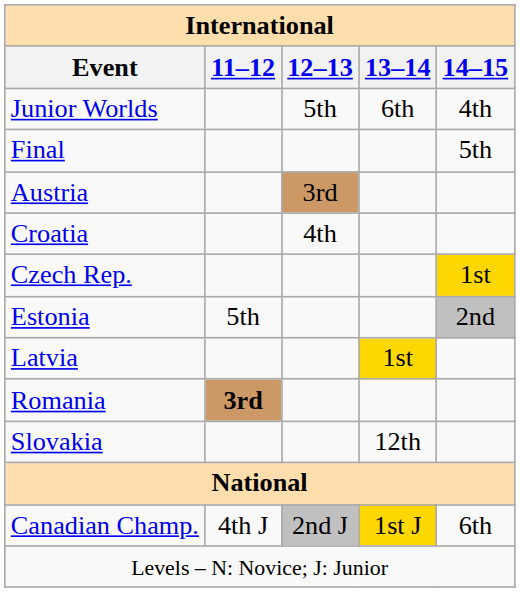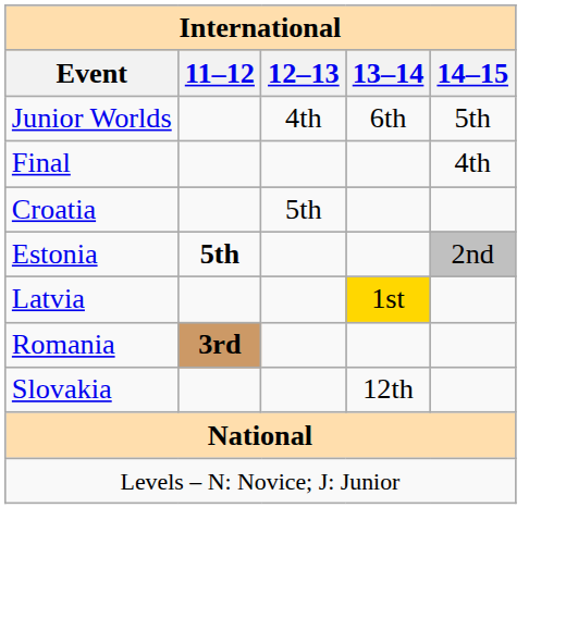 <table class="wikitable" style="text-align:center">
 <tr>
 <th colspan="5" style="background-color: #ffdead; " align="center">International</th>
 </tr>
 <tr>
 <th>Event</th>
 <th><a href='#'>11–12</a></th>
 <th><a href='#'>12–13</a></th>
 <th><a href='#'>13–14</a></th>
 <th><a href='#'>14–15</a></th>
 </tr>
 <tr>
 <td align=left><a href='#'>Junior Worlds</a></td>
 <td></td>
+<td>4th</td>
+<td>6th</td>
 <td>5th</td>
-<td>6th</td>
-<td>4th</td>
 </tr>
 <tr>
 <td align=left> <a href='#'>Final</a></td>
 <td></td>
 <td></td>
 <td></td>
-<td>5th</td>
+<td>4th</td>
 </tr>
 <tr>
-<td align=left> <a href='#'>Austria</a></td>
+<td align=left> <a href='#'>Croatia</a></td>
 <td></td>
-<td bgcolor=cc9966>3rd</td>
+<td>5th</td>
 <td></td>
 <td></td>
 </tr>
 <tr>
-<td align=left> <a href='#'>Croatia</a></td>
-<td></td>
-<td>4th</td>
-<td></td>
-<td></td>
-</tr>
-<tr>
-<td align=left> <a href='#'>Czech Rep.</a></td>
-<td></td>
-<td></td>
-<td></td>
-<td bgcolor=gold>1st</td>
-</tr>
-<tr>
 <td align=left> <a href='#'>Estonia</a></td>
-<td>5th</td>
+<td><strong>5th</strong></td>
 <td></td>
 <td></td>
 <td bgcolor=silver>2nd</td>
 </tr>
 <tr>
 <td align=left> <a href='#'>Latvia</a></td>
 <td></td>
 <td></td>
 <td bgcolor=gold>1st</td>
 <td></td>
 </tr>
 <tr>
 <td align=left> <a href='#'>Romania</a></td>
 <td bgcolor="cc9966"><strong>3rd</strong></td>
 <td></td>
 <td></td>
 <td></td>
 </tr>
 <tr>
 <td align=left> <a href='#'>Slovakia</a></td>
 <td></td>
 <td></td>
 <td>12th</td>
 <td></td>
 </tr>
 <tr>
 <th colspan="5" style="background-color: #ffdead; " align="center">National</th>
 </tr>
 <tr>
-<td align=left><a href='#'>Canadian Champ.</a></td>
-<td>4th J</td>
-<td bgcolor=silver>2nd J</td>
-<td bgcolor=gold>1st J</td>
-<td>6th</td>
-</tr>
-<tr>
 <td colspan="5" align="center"><small> Levels – N: Novice; J: Junior </small></td>
 </tr>
 </table>
